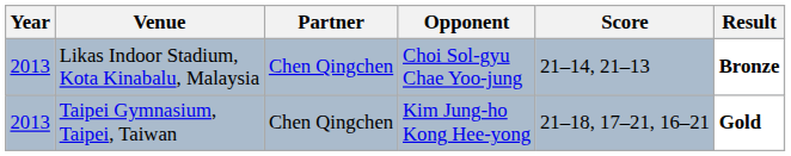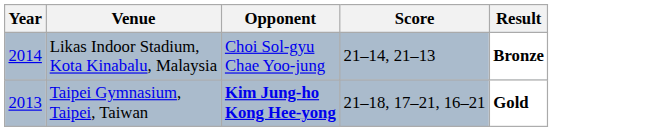 <table class="sortable wikitable" style="font-size: 90%;">
 <tr>
 <th>Year</th>
 <th>Venue</th>
-<th>Partner</th>
 <th>Opponent</th>
 <th>Score</th>
 <th>Result</th>
 </tr>
 <tr style="background:#AABBCC">
-<td align="center"><a href='#'>2013</a></td>
+<td align="center"><a href='#'>2014</a></td>
 <td align="left">Likas Indoor Stadium,<br><a href='#'>Kota Kinabalu</a>, Malaysia</td>
-<td align="left"> <a href='#'>Chen Qingchen</a></td>
 <td align="left"> <a href='#'>Choi Sol-gyu</a> <br>  <a href='#'>Chae Yoo-jung</a></td>
 <td align="left">21–14, 21–13</td>
 <td style="text-align:left; background:white"> <strong>Bronze</strong></td>
 </tr>
 <tr style="background:#AABBCC">
 <td align="center"><a href='#'>2013</a></td>
 <td align="left"><a href='#'>Taipei Gymnasium</a>,<br><a href='#'>Taipei</a>, Taiwan</td>
-<td align="left"> Chen Qingchen</td>
-<td align="left"> <a href='#'>Kim Jung-ho</a> <br>  <a href='#'>Kong Hee-yong</a></td>
+<td align="left"><strong> <a href='#'>Kim Jung-ho</a> <br>  <a href='#'>Kong Hee-yong</a></strong></td>
 <td align="left">21–18, 17–21, 16–21</td>
 <td style="text-align:left; background:white"> <strong>Gold</strong></td>
 </tr>
 </table>
